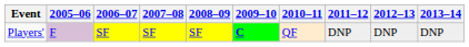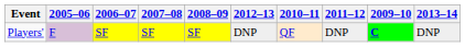 <table class="wikitable">
 <tr>
 <th>Event</th>
 <th><a href='#'>2005–06</a></th>
 <th><a href='#'>2006–07</a></th>
 <th><a href='#'>2007–08</a></th>
 <th><a href='#'>2008–09</a></th>
-<th><a href='#'>2009–10</a></th>
+<th><a href='#'>2012–13</a></th>
 <th><a href='#'>2010–11</a></th>
 <th><a href='#'>2011–12</a></th>
-<th><a href='#'>2012–13</a></th>
+<th><a href='#'>2009–10</a></th>
 <th><a href='#'>2013–14</a></th>
 </tr>
 <tr>
 <td><a href='#'>Players'</a></td>
 <td style="background:thistle;"><a href='#'>F</a></td>
 <td style="background:yellow;"><a href='#'>SF</a></td>
 <td style="background:yellow;"><a href='#'>SF</a></td>
 <td style="background:yellow;"><a href='#'>SF</a></td>
-<td style="background:#0f0;"><strong><a href='#'>C</a></strong></td>
+<td style="background:#EFEFEF;">DNP</td>
 <td style="background:#ffebcd;"><a href='#'>QF</a></td>
 <td style="background:#EFEFEF;">DNP</td>
-<td style="background:#EFEFEF;">DNP</td>
+<td style="background:#0f0;"><strong><a href='#'>C</a></strong></td>
 <td style="background:#EFEFEF;">DNP</td>
 </tr>
 </table>
